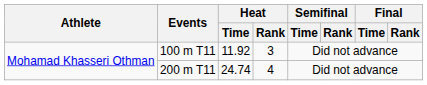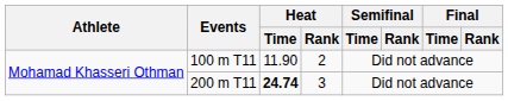 <table class="wikitable">
 <tr>
 <th rowspan="2">Athlete</th>
 <th rowspan="2">Events</th>
 <th colspan="2">Heat</th>
 <th colspan="2">Semifinal</th>
 <th colspan="2">Final</th>
 </tr>
 <tr>
 <th>Time</th>
 <th>Rank</th>
 <th>Time</th>
 <th>Rank</th>
 <th>Time</th>
 <th>Rank</th>
 </tr>
 <tr>
 <td rowspan="2"><a href='#'>Mohamad Khasseri Othman</a></td>
 <td>100 m T11</td>
-<td align="center">11.92</td>
-<td align="center">3</td>
+<td align="center">11.90</td>
+<td align="center">2</td>
 <td colspan="4" align="center">Did not advance</td>
 </tr>
 <tr>
 <td>200 m T11</td>
-<td align="center">24.74</td>
-<td align="center">4</td>
+<td align="center"><strong>24.74</strong></td>
+<td align="center">3</td>
 <td colspan="4" align="center">Did not advance</td>
 </tr>
 </table>
